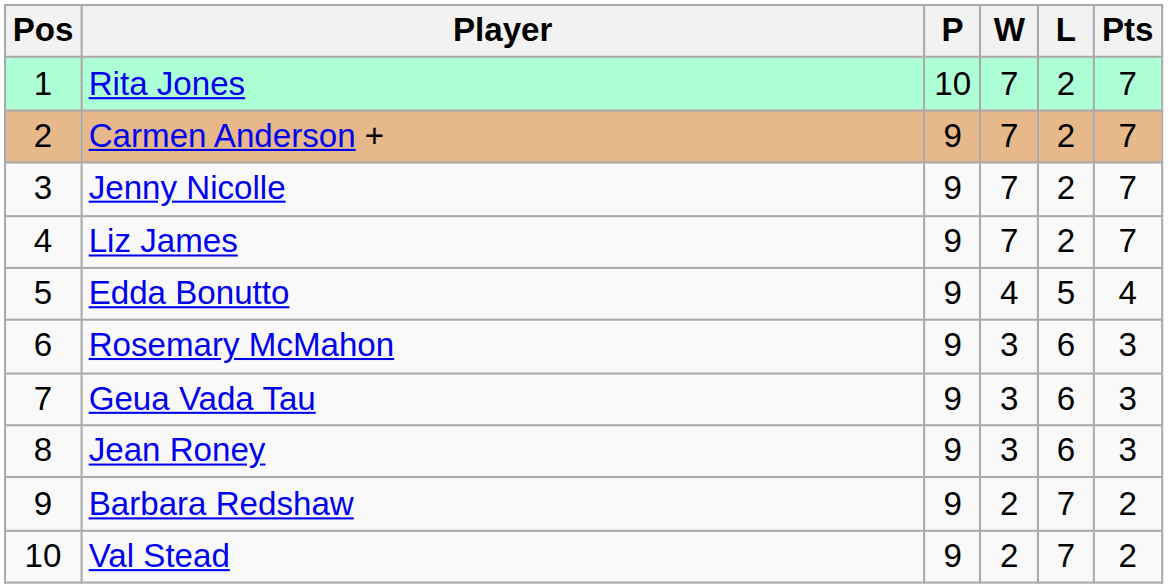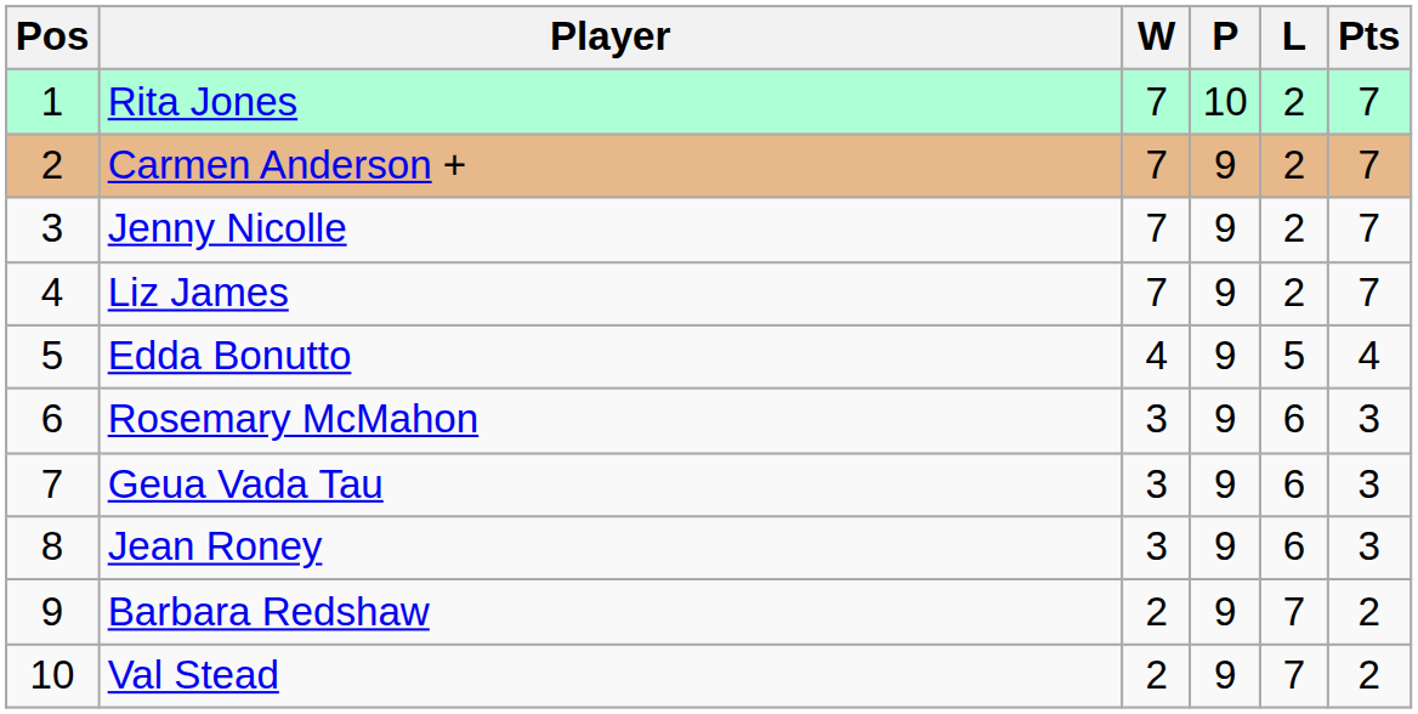 <table class="wikitable" style="font-size: 100%">
 <tr>
 <th width=20>Pos</th>
 <th width=400>Player</th>
+<th width=20>W</th>
 <th width=20>P</th>
-<th width=20>W</th>
 <th width=20>L</th>
 <th width=20>Pts</th>
 </tr>
 <tr align=center style="background: #ADFFD6;">
 <td>1</td>
 <td align="left"> <a href='#'>Rita Jones</a></td>
+<td>7</td>
 <td>10</td>
-<td>7</td>
 <td>2</td>
 <td>7</td>
 </tr>
 <tr align=center style="background: #E6B88A;">
 <td>2</td>
 <td align="left"> <a href='#'>Carmen Anderson</a> +</td>
+<td>7</td>
 <td>9</td>
-<td>7</td>
 <td>2</td>
 <td>7</td>
 </tr>
 <tr align=center>
 <td>3</td>
 <td align="left"> <a href='#'>Jenny Nicolle</a></td>
+<td>7</td>
 <td>9</td>
-<td>7</td>
 <td>2</td>
 <td>7</td>
 </tr>
 <tr align=center>
 <td>4</td>
 <td align="left"> <a href='#'>Liz James</a></td>
+<td>7</td>
 <td>9</td>
-<td>7</td>
 <td>2</td>
 <td>7</td>
 </tr>
 <tr align=center>
 <td>5</td>
 <td align="left"> <a href='#'>Edda Bonutto</a></td>
+<td>4</td>
 <td>9</td>
-<td>4</td>
 <td>5</td>
 <td>4</td>
 </tr>
 <tr align=center>
 <td>6</td>
 <td align="left"> <a href='#'>Rosemary McMahon</a></td>
+<td>3</td>
 <td>9</td>
-<td>3</td>
 <td>6</td>
 <td>3</td>
 </tr>
 <tr align=center>
 <td>7</td>
 <td align="left"> <a href='#'>Geua Vada Tau</a></td>
+<td>3</td>
 <td>9</td>
-<td>3</td>
 <td>6</td>
 <td>3</td>
 </tr>
 <tr align=center>
 <td>8</td>
 <td align="left"> <a href='#'>Jean Roney</a></td>
+<td>3</td>
 <td>9</td>
-<td>3</td>
 <td>6</td>
 <td>3</td>
 </tr>
 <tr align=center>
 <td>9</td>
 <td align="left"> <a href='#'>Barbara Redshaw</a></td>
+<td>2</td>
 <td>9</td>
-<td>2</td>
 <td>7</td>
 <td>2</td>
 </tr>
 <tr align=center>
 <td>10</td>
 <td align="left"> <a href='#'>Val Stead</a></td>
+<td>2</td>
 <td>9</td>
-<td>2</td>
 <td>7</td>
 <td>2</td>
 </tr>
 </table>
